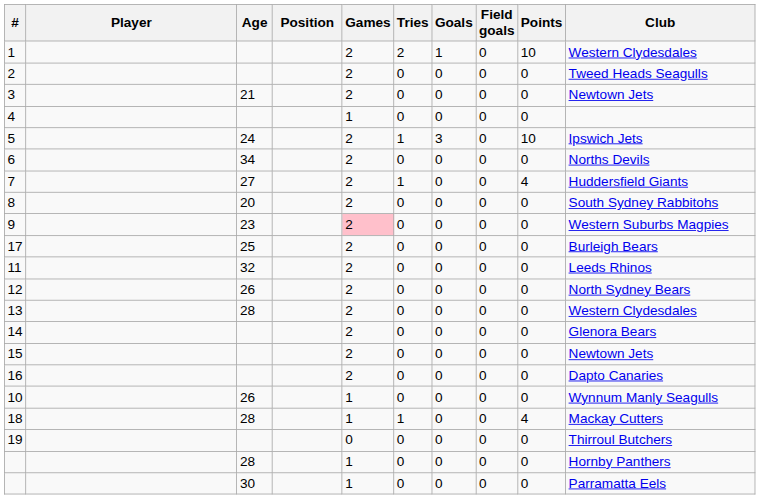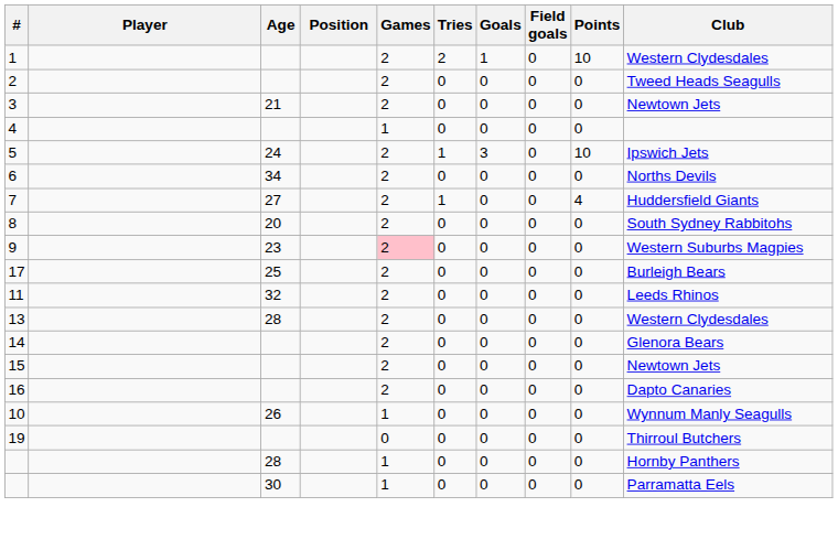 <table class="wikitable sortable" style="width:100%;text-align:left">
 <tr>
 <th width=2%>#</th>
 <th width=40%>Player</th>
 <th width=5%>Age</th>
 <th width=10%>Position</th>
 <th width=2%>Games</th>
 <th width=2%>Tries</th>
 <th width=2%>Goals</th>
 <th width=2%>Field goals</th>
 <th width=2%>Points</th>
 <th width=35%>Club</th>
 </tr>
 <tr>
 <td>1</td>
 <td align=left></td>
 <td></td>
 <td align=center></td>
 <td>2</td>
 <td>2</td>
 <td>1</td>
 <td>0</td>
 <td>10</td>
 <td>  <a href='#'>Western Clydesdales</a></td>
 </tr>
 <tr>
 <td>2</td>
 <td align=left></td>
 <td></td>
 <td align=center></td>
 <td>2</td>
 <td>0</td>
 <td>0</td>
 <td>0</td>
 <td>0</td>
 <td>  <a href='#'>Tweed Heads Seagulls</a></td>
 </tr>
 <tr>
 <td>3</td>
 <td align=left></td>
 <td>21</td>
 <td align=center></td>
 <td>2</td>
 <td>0</td>
 <td>0</td>
 <td>0</td>
 <td>0</td>
 <td>  <a href='#'>Newtown Jets</a></td>
 </tr>
 <tr>
 <td>4</td>
 <td align=left></td>
 <td></td>
 <td align=center></td>
 <td>1</td>
 <td>0</td>
 <td>0</td>
 <td>0</td>
 <td>0</td>
 <td></td>
 </tr>
 <tr>
 <td>5</td>
 <td align=left></td>
 <td>24</td>
 <td align=center></td>
 <td>2</td>
 <td>1</td>
 <td>3</td>
 <td>0</td>
 <td>10</td>
 <td>  <a href='#'>Ipswich Jets</a></td>
 </tr>
 <tr>
 <td>6</td>
 <td align=left></td>
 <td>34</td>
 <td align=center></td>
 <td>2</td>
 <td>0</td>
 <td>0</td>
 <td>0</td>
 <td>0</td>
 <td>  <a href='#'>Norths Devils</a></td>
 </tr>
 <tr>
 <td>7</td>
 <td align=left></td>
 <td>27</td>
 <td align=center></td>
 <td>2</td>
 <td>1</td>
 <td>0</td>
 <td>0</td>
 <td>4</td>
 <td>  <a href='#'>Huddersfield Giants</a></td>
 </tr>
 <tr>
 <td>8</td>
 <td align=left></td>
 <td>20</td>
 <td align=center></td>
 <td>2</td>
 <td>0</td>
 <td>0</td>
 <td>0</td>
 <td>0</td>
 <td>  <a href='#'>South Sydney Rabbitohs</a></td>
 </tr>
 <tr>
 <td>9</td>
 <td align=left></td>
 <td>23</td>
 <td align=center></td>
 <td style="background: pink;">2</td>
 <td>0</td>
 <td>0</td>
 <td>0</td>
 <td>0</td>
 <td>  <a href='#'>Western Suburbs Magpies</a></td>
 </tr>
 <tr>
 <td>17</td>
 <td align=left></td>
 <td>25</td>
 <td align=center></td>
 <td>2</td>
 <td>0</td>
 <td>0</td>
 <td>0</td>
 <td>0</td>
 <td>  <a href='#'>Burleigh Bears</a></td>
 </tr>
 <tr>
 <td>11</td>
 <td align=left></td>
 <td>32</td>
 <td align=center></td>
 <td>2</td>
 <td>0</td>
 <td>0</td>
 <td>0</td>
 <td>0</td>
 <td>  <a href='#'>Leeds Rhinos</a></td>
 </tr>
 <tr>
-<td>12</td>
-<td align=left></td>
-<td>26</td>
-<td align=center></td>
-<td>2</td>
-<td>0</td>
-<td>0</td>
-<td>0</td>
-<td>0</td>
-<td>  <a href='#'>North Sydney Bears</a></td>
-</tr>
-<tr>
 <td>13</td>
 <td align=left></td>
 <td>28</td>
 <td align=center></td>
 <td>2</td>
 <td>0</td>
 <td>0</td>
 <td>0</td>
 <td>0</td>
 <td>  <a href='#'>Western Clydesdales</a></td>
 </tr>
 <tr>
 <td>14</td>
 <td align=left></td>
 <td></td>
 <td align=center></td>
 <td>2</td>
 <td>0</td>
 <td>0</td>
 <td>0</td>
 <td>0</td>
 <td>  <a href='#'>Glenora Bears</a></td>
 </tr>
 <tr>
 <td>15</td>
 <td align=left></td>
 <td></td>
 <td align=center></td>
 <td>2</td>
 <td>0</td>
 <td>0</td>
 <td>0</td>
 <td>0</td>
 <td>  <a href='#'>Newtown Jets</a></td>
 </tr>
 <tr>
 <td>16</td>
 <td align=left></td>
 <td></td>
 <td align=center></td>
 <td>2</td>
 <td>0</td>
 <td>0</td>
 <td>0</td>
 <td>0</td>
 <td> <a href='#'>Dapto Canaries</a></td>
 </tr>
 <tr>
 <td>10</td>
 <td align=left></td>
 <td>26</td>
 <td align=center></td>
 <td>1</td>
 <td>0</td>
 <td>0</td>
 <td>0</td>
 <td>0</td>
 <td>  <a href='#'>Wynnum Manly Seagulls</a></td>
 </tr>
 <tr>
-<td>18</td>
-<td align=left></td>
-<td>28</td>
-<td align=center></td>
-<td>1</td>
-<td>1</td>
-<td>0</td>
-<td>0</td>
-<td>4</td>
-<td>  <a href='#'>Mackay Cutters</a></td>
-</tr>
-<tr>
 <td>19</td>
 <td align=left></td>
 <td></td>
 <td align=center></td>
 <td>0</td>
 <td>0</td>
 <td>0</td>
 <td>0</td>
 <td>0</td>
 <td> <a href='#'>Thirroul Butchers</a></td>
 </tr>
 <tr>
 <td></td>
 <td align=left></td>
 <td>28</td>
 <td align=center></td>
 <td>1</td>
 <td>0</td>
 <td>0</td>
 <td>0</td>
 <td>0</td>
 <td>  <a href='#'>Hornby Panthers</a></td>
 </tr>
 <tr>
 <td></td>
 <td align=left></td>
 <td>30</td>
 <td align=center></td>
 <td>1</td>
 <td>0</td>
 <td>0</td>
 <td>0</td>
 <td>0</td>
 <td>  <a href='#'>Parramatta Eels</a></td>
 </tr>
 </table>
